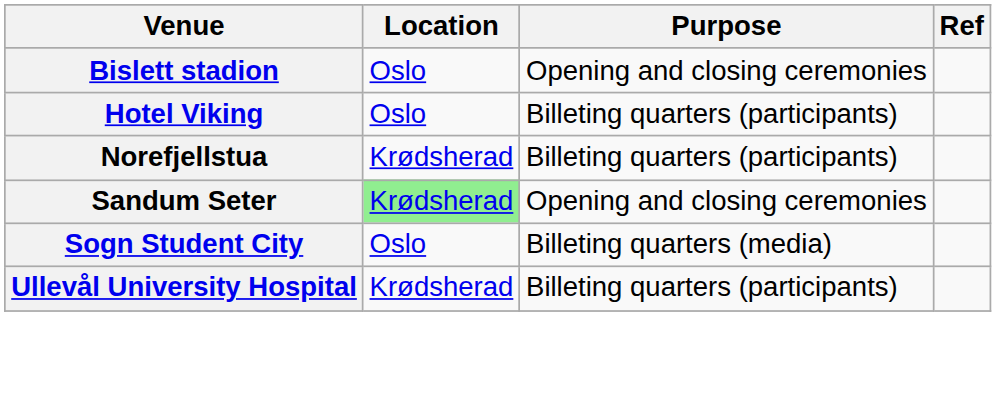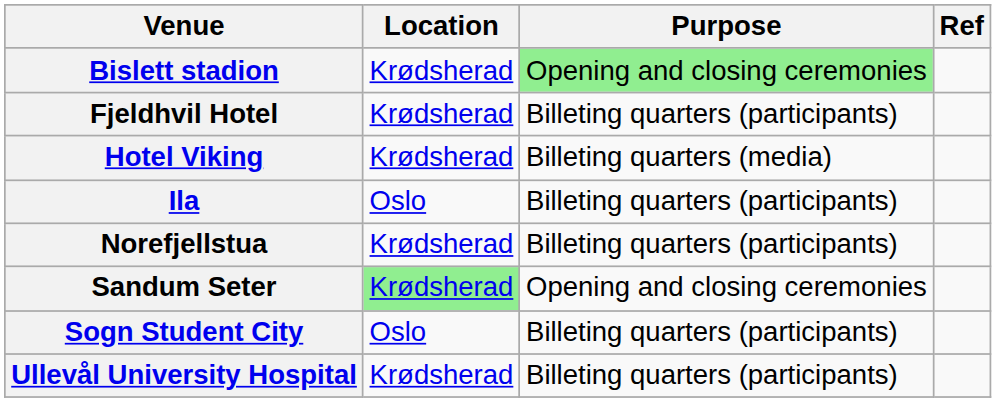 <table class="wikitable plainrowheaders sortable">
 <tr>
 <th scope="col">Venue</th>
 <th scope="col">Location</th>
 <th scope="col" class="unsortable">Purpose</th>
 <th scope="col" class="unsortable">Ref</th>
 </tr>
 <tr>
 <th scope=row><a href='#'>Bislett stadion</a></th>
-<td><a href='#'>Oslo</a></td>
-<td>Opening and closing ceremonies</td>
+<td><a href='#'>Krødsherad</a></td>
+<td style="background: lightgreen;">Opening and closing ceremonies</td>
+<td align=center></td>
+</tr>
+<tr>
+<th scope=row>Fjeldhvil Hotel</th>
+<td><a href='#'>Krødsherad</a></td>
+<td>Billeting quarters (participants)</td>
 <td align=center></td>
 </tr>
 <tr>
 <th scope=row><a href='#'>Hotel Viking</a></th>
+<td><a href='#'>Krødsherad</a></td>
+<td>Billeting quarters (media)</td>
+<td align=center></td>
+</tr>
+<tr>
+<th scope=row><a href='#'>Ila</a></th>
 <td><a href='#'>Oslo</a></td>
 <td>Billeting quarters (participants)</td>
 <td align=center></td>
 </tr>
 <tr>
 <th scope=row>Norefjellstua</th>
 <td><a href='#'>Krødsherad</a></td>
 <td>Billeting quarters (participants)</td>
 <td align=center></td>
 </tr>
 <tr>
 <th scope=row>Sandum Seter</th>
 <td style="background: lightgreen;"><a href='#'>Krødsherad</a></td>
 <td>Opening and closing ceremonies</td>
 <td align=center></td>
 </tr>
 <tr>
 <th scope=row><a href='#'>Sogn Student City</a></th>
 <td><a href='#'>Oslo</a></td>
-<td>Billeting quarters (media)</td>
+<td>Billeting quarters (participants)</td>
 <td align=center></td>
 </tr>
 <tr>
 <th scope=row><a href='#'>Ullevål University Hospital</a></th>
 <td><a href='#'>Krødsherad</a></td>
 <td>Billeting quarters (participants)</td>
 <td align=center></td>
 </tr>
 </table>
